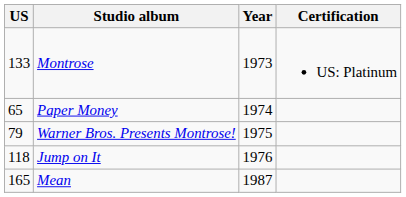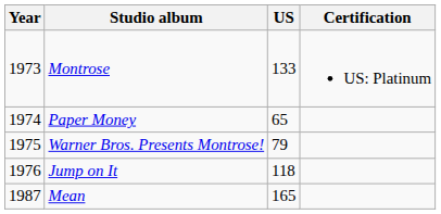 <table class="wikitable">
 <tr>
+<th>Year</th>
+<th>Studio album</th>
 <th>US</th>
-<th>Studio album</th>
-<th>Year</th>
 <th>Certification</th>
 </tr>
 <tr>
+<td>1973</td>
+<td><em><a href='#'>Montrose</a></em></td>
 <td>133</td>
-<td><em><a href='#'>Montrose</a></em></td>
-<td>1973</td>
 <td><br><ul><li>US: Platinum</li></ul></td>
 </tr>
 <tr>
+<td>1974</td>
+<td><em><a href='#'>Paper Money</a></em></td>
 <td>65</td>
-<td><em><a href='#'>Paper Money</a></em></td>
-<td>1974</td>
 <td></td>
 </tr>
 <tr>
+<td>1975</td>
+<td><em><a href='#'>Warner Bros. Presents Montrose!</a></em></td>
 <td>79</td>
-<td><em><a href='#'>Warner Bros. Presents Montrose!</a></em></td>
-<td>1975</td>
 <td></td>
 </tr>
 <tr>
+<td>1976</td>
+<td><em><a href='#'>Jump on It</a></em></td>
 <td>118</td>
-<td><em><a href='#'>Jump on It</a></em></td>
-<td>1976</td>
 <td></td>
 </tr>
 <tr>
+<td>1987</td>
+<td><em><a href='#'>Mean</a></em></td>
 <td>165</td>
-<td><em><a href='#'>Mean</a></em></td>
-<td>1987</td>
 <td></td>
 </tr>
 </table>
